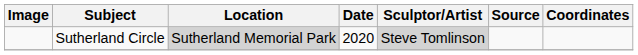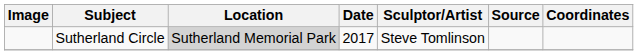 <table class="wikitable sortable">
 <tr>
 <th>Image</th>
 <th>Subject</th>
 <th>Location</th>
 <th>Date</th>
 <th>Sculptor/Artist</th>
 <th>Source</th>
 <th>Coordinates</th>
 </tr>
 <tr>
 <td></td>
 <td>Sutherland Circle</td>
 <td style="background: lightgrey;">Sutherland Memorial Park</td>
-<td>2020</td>
-<td style="background: lightgrey;">Steve Tomlinson</td>
+<td>2017</td>
+<td>Steve Tomlinson</td>
 <td></td>
 <td></td>
 </tr>
 <tr>
 </tr>
 </table>
